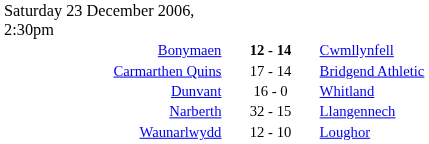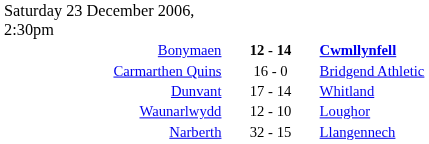 <table style="width:70%;" cellspacing="1">
 <tr>
 <th width=35%></th>
 <th width=15%></th>
 <th></th>
 </tr>
 <tr>
 <td>Saturday 23 December 2006, 2:30pm</td>
 </tr>
 <tr style=font-size:90%>
 <td align=right><a href='#'>Bonymaen</a></td>
 <td align=center><strong>12 - 14</strong></td>
-<td><a href='#'>Cwmllynfell</a></td>
+<td><strong><a href='#'>Cwmllynfell</a></strong></td>
 </tr>
 <tr style=font-size:90%>
 <td align=right><a href='#'>Carmarthen Quins</a></td>
-<td align=center>17 - 14</td>
+<td align=center>16 - 0</td>
 <td><a href='#'>Bridgend Athletic</a></td>
 </tr>
 <tr style=font-size:90%>
 <td align=right><a href='#'>Dunvant</a></td>
-<td align=center>16 - 0</td>
+<td align=center>17 - 14</td>
 <td><a href='#'>Whitland</a></td>
+</tr>
+<tr style=font-size:90%>
+<td align=right><a href='#'>Waunarlwydd</a></td>
+<td align=center>12 - 10</td>
+<td><a href='#'>Loughor</a></td>
 </tr>
 <tr style=font-size:90%>
 <td align=right><a href='#'>Narberth</a></td>
 <td align=center>32 - 15</td>
 <td><a href='#'>Llangennech</a></td>
 </tr>
-<tr style=font-size:90%>
-<td align=right><a href='#'>Waunarlwydd</a></td>
-<td align=center>12 - 10</td>
-<td><a href='#'>Loughor</a></td>
-</tr>
 </table>
